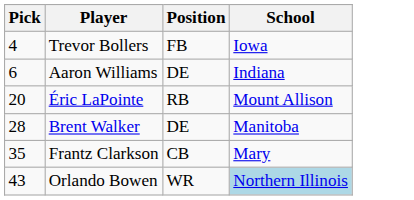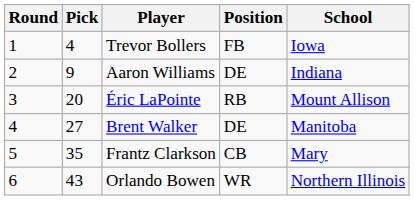 <table class="wikitable">
 <tr>
+<th>Round</th>
 <th>Pick</th>
 <th>Player</th>
 <th>Position</th>
 <th>School</th>
 </tr>
 <tr>
+<td>1</td>
 <td>4</td>
 <td>Trevor Bollers</td>
 <td>FB</td>
 <td><a href='#'>Iowa</a></td>
 </tr>
 <tr>
-<td>6</td>
+<td>2</td>
+<td>9</td>
 <td>Aaron Williams</td>
 <td>DE</td>
 <td><a href='#'>Indiana</a></td>
 </tr>
 <tr>
+<td>3</td>
 <td>20</td>
 <td><a href='#'>Éric LaPointe</a></td>
 <td>RB</td>
 <td><a href='#'>Mount Allison</a></td>
 </tr>
 <tr>
-<td>28</td>
+<td>4</td>
+<td>27</td>
 <td><a href='#'>Brent Walker</a></td>
 <td>DE</td>
 <td><a href='#'>Manitoba</a></td>
 </tr>
 <tr>
+<td>5</td>
 <td>35</td>
 <td>Frantz Clarkson</td>
 <td>CB</td>
 <td><a href='#'>Mary</a></td>
 </tr>
 <tr>
+<td>6</td>
 <td>43</td>
 <td>Orlando Bowen</td>
 <td>WR</td>
-<td style="background: lightblue;"><a href='#'>Northern Illinois</a></td>
+<td><a href='#'>Northern Illinois</a></td>
 </tr>
 </table>
